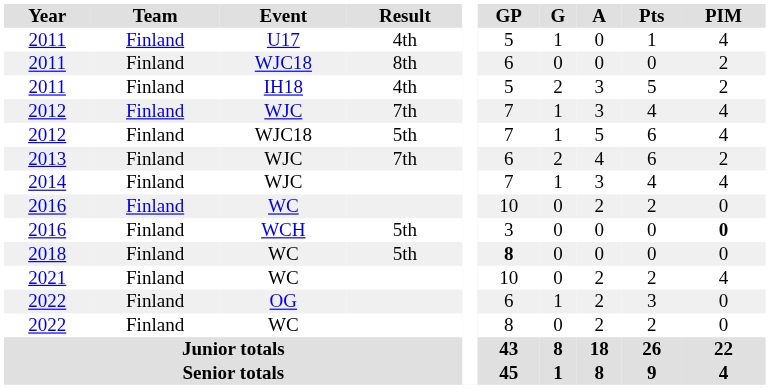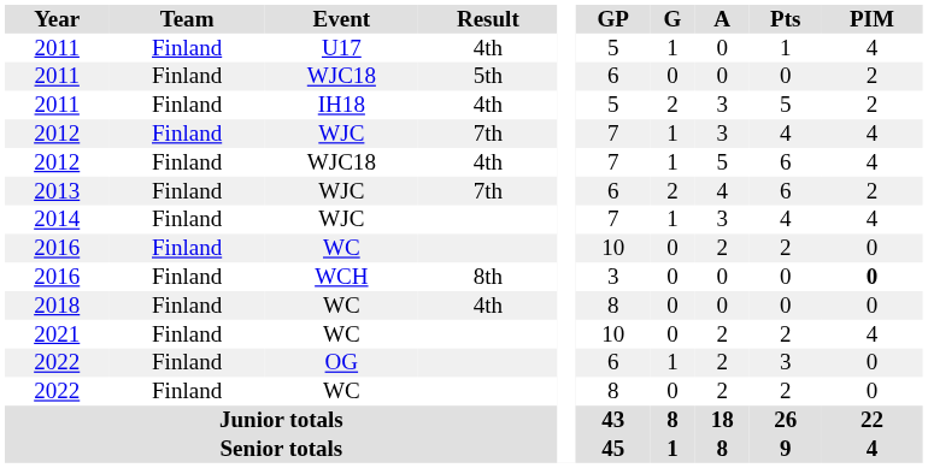 <table border="0" cellpadding="1" cellspacing="0" style="text-align:center; width:40em">
 <tr ALIGN="center" bgcolor="#e0e0e0">
 <th>Year</th>
 <th>Team</th>
 <th>Event</th>
 <th>Result</th>
 <th rowspan="99" bgcolor="#ffffff"> </th>
 <th>GP</th>
 <th>G</th>
 <th>A</th>
 <th>Pts</th>
 <th>PIM</th>
 </tr>
 <tr>
 <td><a href='#'>2011</a></td>
 <td><a href='#'>Finland</a></td>
 <td><a href='#'>U17</a></td>
 <td>4th</td>
 <td>5</td>
 <td>1</td>
 <td>0</td>
 <td>1</td>
 <td>4</td>
 </tr>
 <tr bgcolor="#f0f0f0">
 <td><a href='#'>2011</a></td>
 <td>Finland</td>
 <td><a href='#'>WJC18</a></td>
-<td>8th</td>
+<td>5th</td>
 <td>6</td>
 <td>0</td>
 <td>0</td>
 <td>0</td>
 <td>2</td>
 </tr>
 <tr>
 <td><a href='#'>2011</a></td>
 <td>Finland</td>
 <td><a href='#'>IH18</a></td>
 <td>4th</td>
 <td>5</td>
 <td>2</td>
 <td>3</td>
 <td>5</td>
 <td>2</td>
 </tr>
 <tr bgcolor="#f0f0f0">
 <td><a href='#'>2012</a></td>
 <td><a href='#'>Finland</a></td>
 <td><a href='#'>WJC</a></td>
 <td>7th</td>
 <td>7</td>
 <td>1</td>
 <td>3</td>
 <td>4</td>
 <td>4</td>
 </tr>
 <tr>
 <td><a href='#'>2012</a></td>
 <td>Finland</td>
 <td>WJC18</td>
-<td>5th</td>
+<td>4th</td>
 <td>7</td>
 <td>1</td>
 <td>5</td>
 <td>6</td>
 <td>4</td>
 </tr>
 <tr bgcolor="#f0f0f0">
 <td><a href='#'>2013</a></td>
 <td>Finland</td>
 <td>WJC</td>
 <td>7th</td>
 <td>6</td>
 <td>2</td>
 <td>4</td>
 <td>6</td>
 <td>2</td>
 </tr>
 <tr>
 <td><a href='#'>2014</a></td>
 <td>Finland</td>
 <td>WJC</td>
 <td></td>
 <td>7</td>
 <td>1</td>
 <td>3</td>
 <td>4</td>
 <td>4</td>
 </tr>
 <tr bgcolor="#f0f0f0">
 <td><a href='#'>2016</a></td>
 <td><a href='#'>Finland</a></td>
 <td><a href='#'>WC</a></td>
 <td></td>
 <td>10</td>
 <td>0</td>
 <td>2</td>
 <td>2</td>
 <td>0</td>
 </tr>
 <tr>
 <td><a href='#'>2016</a></td>
 <td>Finland</td>
 <td><a href='#'>WCH</a></td>
-<td>5th</td>
+<td>8th</td>
 <td>3</td>
 <td>0</td>
 <td>0</td>
 <td>0</td>
 <td><strong>0</strong></td>
 </tr>
 <tr bgcolor="#f0f0f0">
 <td><a href='#'>2018</a></td>
 <td>Finland</td>
 <td>WC</td>
-<td>5th</td>
-<td><strong>8</strong></td>
+<td>4th</td>
+<td>8</td>
 <td>0</td>
 <td>0</td>
 <td>0</td>
 <td>0</td>
 </tr>
 <tr>
 <td><a href='#'>2021</a></td>
 <td>Finland</td>
 <td>WC</td>
 <td></td>
 <td>10</td>
 <td>0</td>
 <td>2</td>
 <td>2</td>
 <td>4</td>
 </tr>
 <tr bgcolor="#f0f0f0">
 <td><a href='#'>2022</a></td>
 <td>Finland</td>
 <td><a href='#'>OG</a></td>
 <td></td>
 <td>6</td>
 <td>1</td>
 <td>2</td>
 <td>3</td>
 <td>0</td>
 </tr>
 <tr>
 <td><a href='#'>2022</a></td>
 <td>Finland</td>
 <td>WC</td>
 <td></td>
 <td>8</td>
 <td>0</td>
 <td>2</td>
 <td>2</td>
 <td>0</td>
 </tr>
 <tr bgcolor="#e0e0e0">
 <th colspan="4">Junior totals</th>
 <th>43</th>
 <th>8</th>
 <th>18</th>
 <th>26</th>
 <th>22</th>
 </tr>
 <tr bgcolor="#e0e0e0">
 <th colspan="4">Senior totals</th>
 <th>45</th>
 <th>1</th>
 <th>8</th>
 <th>9</th>
 <th>4</th>
 </tr>
 </table>
